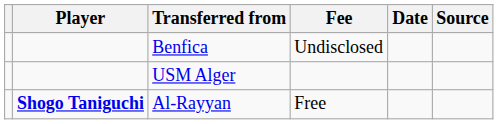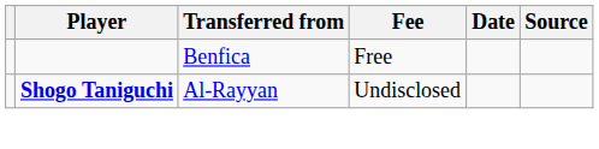 <table class="wikitable plainrowheaders sortable">
 <tr>
 <th></th>
 <th scope="col">Player</th>
 <th>Transferred from</th>
 <th style="width: 80px;">Fee</th>
 <th scope="col">Date</th>
 <th scope="col">Source</th>
 </tr>
 <tr>
 <td align="center"></td>
 <td></td>
 <td> <a href='#'>Benfica</a></td>
-<td>Undisclosed</td>
-<td></td>
-<td></td>
-</tr>
-<tr>
-<td align="center"></td>
-<td></td>
-<td> <a href='#'>USM Alger</a></td>
-<td></td>
+<td>Free</td>
 <td></td>
 <td></td>
 </tr>
 <tr>
 <td align="center"></td>
 <td><strong> <a href='#'>Shogo Taniguchi</a></strong></td>
 <td> <a href='#'>Al-Rayyan</a></td>
-<td>Free</td>
+<td>Undisclosed</td>
 <td></td>
 <td></td>
 </tr>
 </table>
